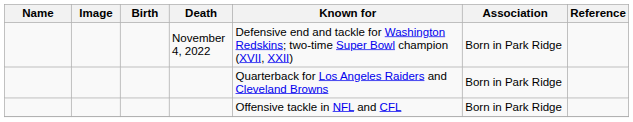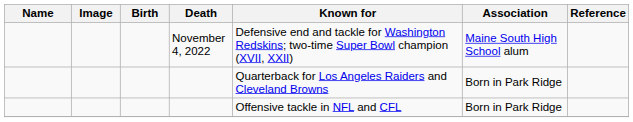 <table class="wikitable sortable">
 <tr>
 <th scope="col" width="140">Name</th>
 <th scope="col" width="80" class="unsortable">Image</th>
 <th scope="col" width="90">Birth</th>
 <th scope="col" width="90">Death</th>
 <th scope="col" width="600" class="unsortable">Known for</th>
 <th scope="col" width="200" class="unsortable">Association</th>
 <th scope="col" width="30" class="unsortable">Reference</th>
 </tr>
 <tr>
 <td></td>
 <td></td>
 <td align=right></td>
 <td>November 4, 2022</td>
 <td>Defensive end and tackle for <a href='#'>Washington Redskins</a>; two-time <a href='#'>Super Bowl</a> champion (<a href='#'>XVII</a>, <a href='#'>XXII</a>)</td>
-<td>Born in Park Ridge</td>
+<td><a href='#'>Maine South High School</a> alum</td>
 <td align="center"></td>
 </tr>
 <tr>
 <td></td>
 <td></td>
 <td align=right></td>
 <td></td>
 <td>Quarterback for <a href='#'>Los Angeles Raiders</a> and <a href='#'>Cleveland Browns</a></td>
 <td>Born in Park Ridge</td>
 <td align="center"></td>
 </tr>
 <tr>
 <td></td>
 <td></td>
 <td align=right></td>
 <td></td>
 <td>Offensive tackle in <a href='#'>NFL</a> and <a href='#'>CFL</a></td>
 <td>Born in Park Ridge</td>
 <td align="center"></td>
 </tr>
 <tr>
 </tr>
 </table>
